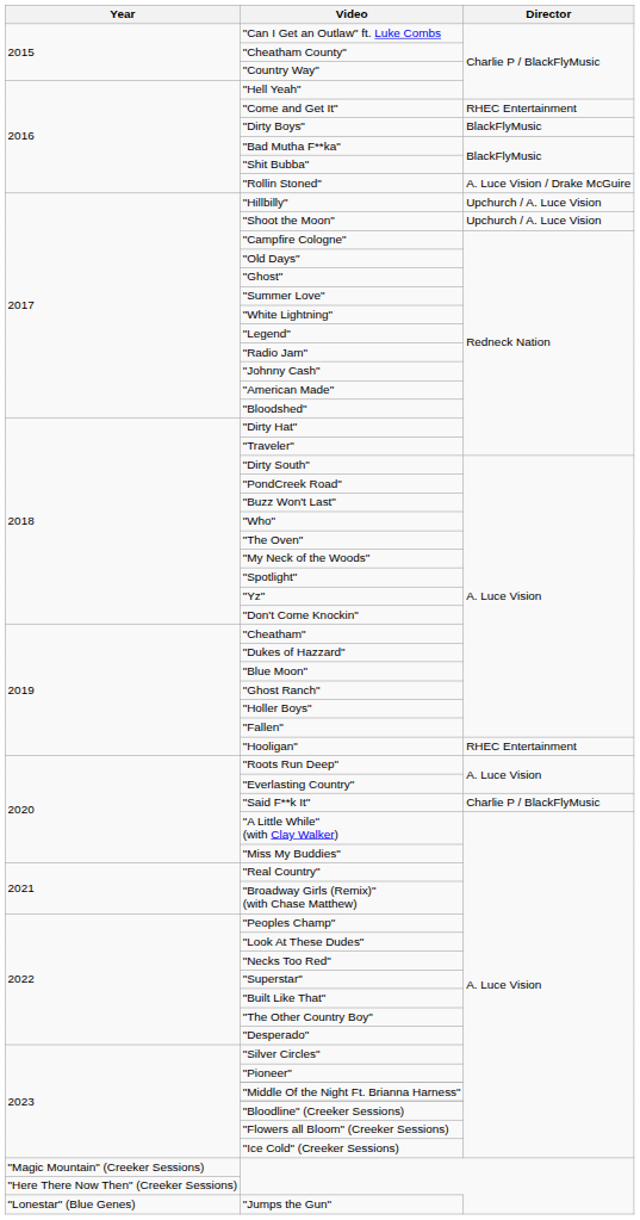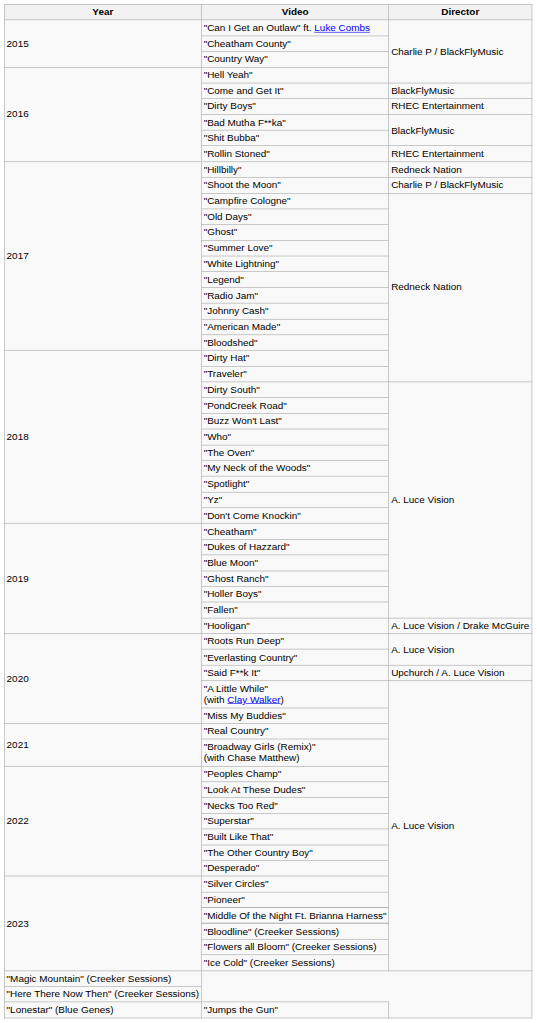 <table class="wikitable">
 <tr>
 <th>Year</th>
 <th>Video</th>
 <th>Director</th>
 </tr>
 <tr>
 <td rowspan="3">2015</td>
 <td>"Can I Get an Outlaw" ft. <a href='#'>Luke Combs</a></td>
 <td rowspan="4">Charlie P / BlackFlyMusic</td>
 </tr>
 <tr>
 <td>"Cheatham County"</td>
 </tr>
 <tr>
 <td>"Country Way"</td>
 </tr>
 <tr>
 <td rowspan="6">2016</td>
 <td>"Hell Yeah"</td>
 </tr>
 <tr>
 <td>"Come and Get It"</td>
-<td>RHEC Entertainment</td>
+<td>BlackFlyMusic</td>
 </tr>
 <tr>
 <td>"Dirty Boys"</td>
-<td>BlackFlyMusic</td>
+<td>RHEC Entertainment</td>
 </tr>
 <tr>
 <td>"Bad Mutha F**ka"</td>
 <td rowspan="2">BlackFlyMusic</td>
 </tr>
 <tr>
 <td>"Shit Bubba"</td>
 </tr>
 <tr>
 <td>"Rollin Stoned"</td>
-<td>A. Luce Vision / Drake McGuire</td>
+<td>RHEC Entertainment</td>
 </tr>
 <tr>
 <td rowspan="12">2017</td>
 <td>"Hillbilly"</td>
-<td>Upchurch / A. Luce Vision</td>
+<td>Redneck Nation</td>
 </tr>
 <tr>
 <td>"Shoot the Moon"</td>
-<td>Upchurch / A. Luce Vision</td>
+<td>Charlie P / BlackFlyMusic</td>
 </tr>
 <tr>
 <td>"Campfire Cologne"</td>
 <td rowspan="12">Redneck Nation</td>
 </tr>
 <tr>
 <td>"Old Days"</td>
 </tr>
 <tr>
 <td>"Ghost"</td>
 </tr>
 <tr>
 <td>"Summer Love"</td>
 </tr>
 <tr>
 <td>"White Lightning"</td>
 </tr>
 <tr>
 <td>"Legend"</td>
 </tr>
 <tr>
 <td>"Radio Jam"</td>
 </tr>
 <tr>
 <td>"Johnny Cash"</td>
 </tr>
 <tr>
 <td>"American Made"</td>
 </tr>
 <tr>
 <td>"Bloodshed"</td>
 </tr>
 <tr>
 <td rowspan="11">2018</td>
 <td>"Dirty Hat"</td>
 </tr>
 <tr>
 <td>"Traveler"</td>
 </tr>
 <tr>
 <td>"Dirty South"</td>
 <td rowspan="15">A. Luce Vision</td>
 </tr>
 <tr>
 <td>"PondCreek Road"</td>
 </tr>
 <tr>
 <td>"Buzz Won't Last"</td>
 </tr>
 <tr>
 <td>"Who"</td>
 </tr>
 <tr>
 <td>"The Oven"</td>
 </tr>
 <tr>
 <td>"My Neck of the Woods"</td>
 </tr>
 <tr>
 <td>"Spotlight"</td>
 </tr>
 <tr>
 <td>"Yz"</td>
 </tr>
 <tr>
 <td>"Don't Come Knockin"</td>
 </tr>
 <tr>
 <td rowspan="7">2019</td>
 <td>"Cheatham"</td>
 </tr>
 <tr>
 <td>"Dukes of Hazzard"</td>
 </tr>
 <tr>
 <td>"Blue Moon"</td>
 </tr>
 <tr>
 <td>"Ghost Ranch"</td>
 </tr>
 <tr>
 <td>"Holler Boys"</td>
 </tr>
 <tr>
 <td>"Fallen"</td>
 </tr>
 <tr>
 <td>"Hooligan"</td>
-<td>RHEC Entertainment</td>
+<td>A. Luce Vision / Drake McGuire</td>
 </tr>
 <tr>
 <td rowspan="5">2020</td>
 <td>"Roots Run Deep"</td>
 <td rowspan="2">A. Luce Vision</td>
 </tr>
 <tr>
 <td>"Everlasting Country"</td>
 </tr>
 <tr>
 <td>"Said F**k It"</td>
-<td>Charlie P / BlackFlyMusic</td>
+<td>Upchurch / A. Luce Vision</td>
 </tr>
 <tr>
 <td>"A Little While"<br>(with <a href='#'>Clay Walker</a>)</td>
 <td rowspan="19">A. Luce Vision</td>
 </tr>
 <tr>
 <td>"Miss My Buddies"</td>
 </tr>
 <tr>
 <td rowspan="2">2021</td>
 <td>"Real Country"</td>
 </tr>
 <tr>
 <td>"Broadway Girls (Remix)"<br>(with Chase Matthew)</td>
 </tr>
 <tr>
 <td rowspan="7">2022</td>
 <td>"Peoples Champ"</td>
 </tr>
 <tr>
 <td>"Look At These Dudes"</td>
 </tr>
 <tr>
 <td>"Necks Too Red"</td>
 </tr>
 <tr>
 <td>"Superstar"</td>
 </tr>
 <tr>
 <td>"Built Like That"</td>
 </tr>
 <tr>
 <td>"The Other Country Boy"</td>
 </tr>
 <tr>
 <td>"Desperado"</td>
 </tr>
 <tr>
 <td rowspan="8">2023</td>
 <td>"Silver Circles"</td>
 </tr>
 <tr>
 <td>"Pioneer"</td>
 </tr>
 <tr>
 </tr>
 <tr>
 <td>"Middle Of the Night Ft. Brianna Harness"</td>
 </tr>
 <tr>
 </tr>
 <tr>
 <td>"Bloodline" (Creeker Sessions)</td>
 </tr>
 <tr>
 <td>"Flowers all Bloom" (Creeker Sessions)</td>
 </tr>
 <tr>
 <td>"Ice Cold" (Creeker Sessions)</td>
 </tr>
 <tr>
 <td>"Magic Mountain" (Creeker Sessions)</td>
 </tr>
 <tr>
 <td>"Here There Now Then" (Creeker Sessions)</td>
 </tr>
 <tr>
 <td>"Lonestar" (Blue Genes)</td>
 <td>"Jumps the Gun"</td>
 </tr>
 </table>
